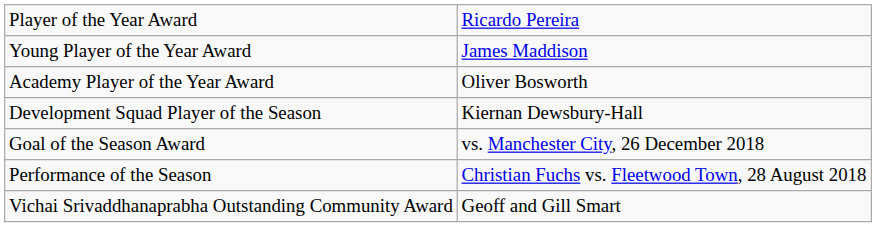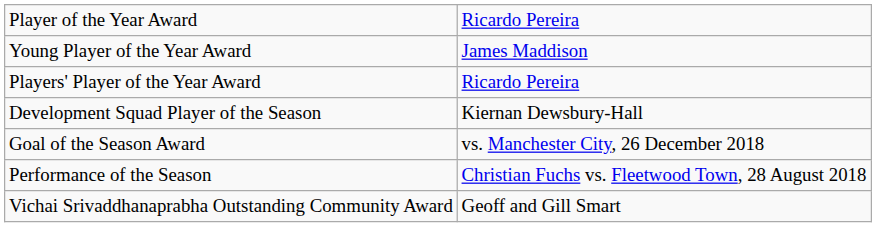 <table class="wikitable" style="text-align:left; font-size:95%;">
 <tr>
 <td>Player of the Year Award</td>
 <td> <a href='#'>Ricardo Pereira</a></td>
 </tr>
 <tr>
 <td>Young Player of the Year Award</td>
 <td> <a href='#'>James Maddison</a></td>
 </tr>
 <tr>
-<td>Academy Player of the Year Award</td>
-<td> Oliver Bosworth</td>
+<td>Players' Player of the Year Award</td>
+<td> <a href='#'>Ricardo Pereira</a></td>
 </tr>
 <tr>
 <td>Development Squad Player of the Season</td>
 <td> Kiernan Dewsbury-Hall</td>
 </tr>
 <tr>
 <td>Goal of the Season Award</td>
 <td>vs. <a href='#'>Manchester City</a>, 26 December 2018</td>
 </tr>
 <tr>
 <td>Performance of the Season</td>
 <td> <a href='#'>Christian Fuchs</a> vs. <a href='#'>Fleetwood Town</a>, 28 August 2018</td>
 </tr>
 <tr>
 <td>Vichai Srivaddhanaprabha Outstanding Community Award</td>
 <td>Geoff and Gill Smart</td>
 </tr>
 </table>
